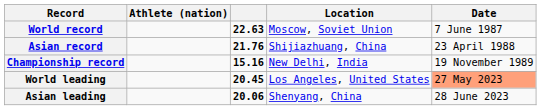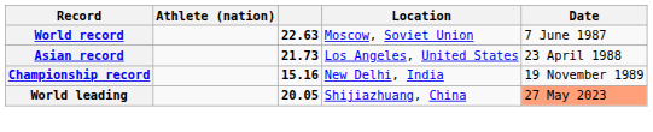 <table class="wikitable">
 <tr>
 <th scope="col">Record</th>
 <th scope="col">Athlete (nation)</th>
 <th scope="col"></th>
 <th scope="col">Location</th>
 <th scope="col">Date</th>
 </tr>
 <tr>
 <th scope="row"><a href='#'>World record</a></th>
 <td></td>
 <td align="center"><strong>22.63</strong></td>
 <td><a href='#'>Moscow</a>, <a href='#'>Soviet Union</a></td>
 <td>7 June 1987</td>
 </tr>
 <tr>
 <th scope="row"><a href='#'>Asian record</a></th>
 <td></td>
-<td align="center"><strong>21.76</strong></td>
-<td><a href='#'>Shijiazhuang</a>, <a href='#'>China</a></td>
+<td align="center"><strong>21.73</strong></td>
+<td><a href='#'>Los Angeles</a>, <a href='#'>United States</a></td>
 <td>23 April 1988</td>
 </tr>
 <tr>
 <th scope="row"><a href='#'>Championship record</a></th>
 <td></td>
 <td align="center"><strong>15.16</strong></td>
 <td><a href='#'>New Delhi</a>, <a href='#'>India</a></td>
 <td>19 November 1989</td>
 </tr>
 <tr>
 <th scope="row">World leading</th>
 <td></td>
-<td align="center"><strong>20.45</strong></td>
-<td><a href='#'>Los Angeles</a>, <a href='#'>United States</a></td>
+<td align="center"><strong>20.05</strong></td>
+<td><a href='#'>Shijiazhuang</a>, <a href='#'>China</a></td>
 <td style="background: lightsalmon;">27 May 2023</td>
 </tr>
-<tr>
-<th scope="row">Asian leading</th>
-<td></td>
-<td align="center"><strong>20.06</strong></td>
-<td><a href='#'>Shenyang</a>, <a href='#'>China</a></td>
-<td>28 June 2023</td>
-</tr>
 </table>
